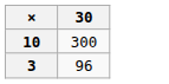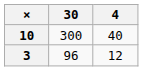 <table class="wikitable" style="text-align: center;">
 <tr>
 <th width="40" scope="col">×</th>
 <th width="40" scope="col">30</th>
+<th width="40" scope="col">4</th>
 </tr>
 <tr>
 <th scope="row">10</th>
 <td>300</td>
+<td>40</td>
 </tr>
 <tr>
 <th scope="row">3</th>
 <td>96</td>
+<td>12</td>
 </tr>
 </table>
